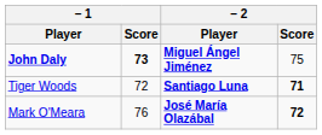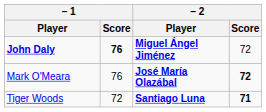 <table class=wikitable>
 <tr>
 <th colspan=2> – 1</th>
 <th colspan=2> – 2</th>
 </tr>
 <tr>
 <th width=145>Player</th>
 <th>Score</th>
 <th width=145>Player</th>
 <th>Score</th>
 </tr>
 <tr>
 <td><strong><a href='#'>John Daly</a></strong></td>
-<td align=center><strong>73</strong></td>
+<td align=center><strong>76</strong></td>
 <td><strong><a href='#'>Miguel Ángel Jiménez</a></strong></td>
-<td align=center>75</td>
+<td align=center>72</td>
+</tr>
+<tr>
+<td><a href='#'>Mark O'Meara</a></td>
+<td align=center>76</td>
+<td><strong><a href='#'>José María Olazábal</a></strong></td>
+<td align=center><strong>72</strong></td>
 </tr>
 <tr>
 <td><a href='#'>Tiger Woods</a></td>
 <td align=center>72</td>
 <td><strong><a href='#'>Santiago Luna</a></strong></td>
 <td align=center><strong>71</strong></td>
 </tr>
-<tr>
-<td><a href='#'>Mark O'Meara</a></td>
-<td align=center>76</td>
-<td><strong><a href='#'>José María Olazábal</a></strong></td>
-<td align=center><strong>72</strong></td>
-</tr>
 </table>
